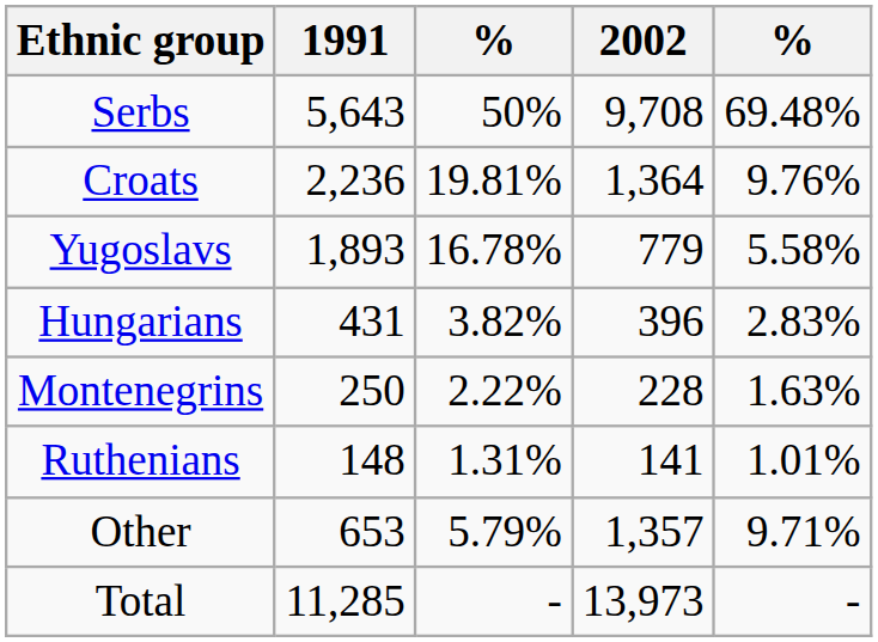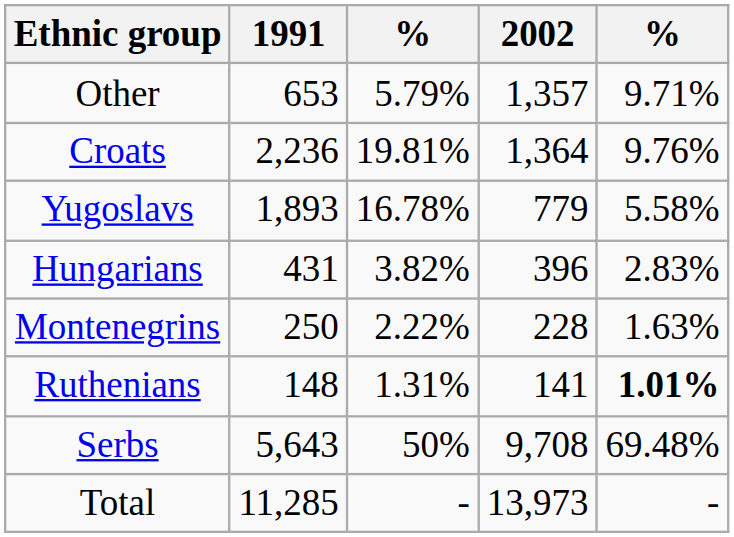 <table class="wikitable">
 <tr>
 <th>Ethnic group</th>
 <th>1991</th>
 <th align="right">%</th>
 <th>2002</th>
 <th align="right">%</th>
 </tr>
 <tr --->
-<td align="center"><a href='#'>Serbs</a></td>
-<td align="right">5,643</td>
-<td align="right">50%</td>
-<td align="right">9,708</td>
-<td align="right">69.48%</td>
+<td align="center">Other</td>
+<td align="right">653</td>
+<td align="right">5.79%</td>
+<td align="right">1,357</td>
+<td align="right">9.71%</td>
 </tr>
 <tr --->
 <td align="center"><a href='#'>Croats</a></td>
 <td align="right">2,236</td>
 <td align="right">19.81%</td>
 <td align="right">1,364</td>
 <td align="right">9.76%</td>
 </tr>
 <tr --->
 <td align="center"><a href='#'>Yugoslavs</a></td>
 <td align="right">1,893</td>
 <td align="right">16.78%</td>
 <td align="right">779</td>
 <td align="right">5.58%</td>
 </tr>
 <tr --->
 <td align="center"><a href='#'>Hungarians</a></td>
 <td align="right">431</td>
 <td align="right">3.82%</td>
 <td align="right">396</td>
 <td align="right">2.83%</td>
 </tr>
 <tr --->
 <td align="center"><a href='#'>Montenegrins</a></td>
 <td align="right">250</td>
 <td align="right">2.22%</td>
 <td align="right">228</td>
 <td align="right">1.63%</td>
 </tr>
 <tr --->
 <td align="center"><a href='#'>Ruthenians</a></td>
 <td align="right">148</td>
 <td align="right">1.31%</td>
 <td align="right">141</td>
-<td align="right">1.01%</td>
+<td align="right"><strong>1.01%</strong></td>
 </tr>
 <tr --->
-<td align="center">Other</td>
-<td align="right">653</td>
-<td align="right">5.79%</td>
-<td align="right">1,357</td>
-<td align="right">9.71%</td>
+<td align="center"><a href='#'>Serbs</a></td>
+<td align="right">5,643</td>
+<td align="right">50%</td>
+<td align="right">9,708</td>
+<td align="right">69.48%</td>
 </tr>
 <tr --->
 <td align="center">Total</td>
 <td align="right">11,285</td>
 <td align="right">-</td>
 <td align="right">13,973</td>
 <td align="right">-</td>
 </tr>
 </table>
